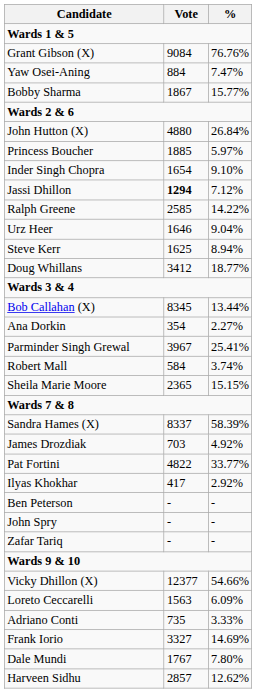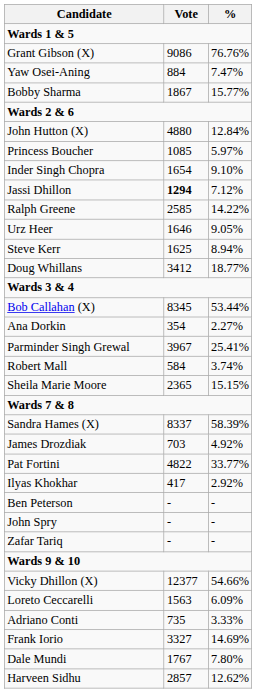 <table class="wikitable">
 <tr>
 <th bgcolor="#DDDDFF" width="200px">Candidate</th>
 <th bgcolor="#DDDDFF" width="50px">Vote</th>
 <th bgcolor="#DDDDFF" width="30px">%</th>
 </tr>
 <tr>
 <td colspan="3"><strong>Wards 1 & 5</strong></td>
 </tr>
 <tr>
 <td>Grant Gibson (X)</td>
-<td>9084</td>
+<td>9086</td>
 <td>76.76%</td>
 </tr>
 <tr>
 <td>Yaw Osei-Aning</td>
 <td>884</td>
 <td>7.47%</td>
 </tr>
 <tr>
 <td>Bobby Sharma</td>
 <td>1867</td>
 <td>15.77%</td>
 </tr>
 <tr>
 <td colspan="3"><strong>Wards 2 & 6</strong></td>
 </tr>
 <tr>
 <td>John Hutton (X)</td>
 <td>4880</td>
-<td>26.84%</td>
+<td>12.84%</td>
 </tr>
 <tr>
 <td>Princess Boucher</td>
-<td>1885</td>
+<td>1085</td>
 <td>5.97%</td>
 </tr>
 <tr>
 <td>Inder Singh Chopra</td>
 <td>1654</td>
 <td>9.10%</td>
 </tr>
 <tr>
 <td>Jassi Dhillon</td>
 <td><strong>1294</strong></td>
 <td>7.12%</td>
 </tr>
 <tr>
 <td>Ralph Greene</td>
 <td>2585</td>
 <td>14.22%</td>
 </tr>
 <tr>
 <td>Urz Heer</td>
 <td>1646</td>
-<td>9.04%</td>
+<td>9.05%</td>
 </tr>
 <tr>
 <td>Steve Kerr</td>
 <td>1625</td>
 <td>8.94%</td>
 </tr>
 <tr>
 <td>Doug Whillans</td>
 <td>3412</td>
 <td>18.77%</td>
 </tr>
 <tr>
 <td colspan="3"><strong>Wards 3 & 4</strong></td>
 </tr>
 <tr>
 <td><a href='#'>Bob Callahan</a> (X)</td>
 <td>8345</td>
-<td>13.44%</td>
+<td>53.44%</td>
 </tr>
 <tr>
 <td>Ana Dorkin</td>
 <td>354</td>
 <td>2.27%</td>
 </tr>
 <tr>
 <td>Parminder Singh Grewal</td>
 <td>3967</td>
 <td>25.41%</td>
 </tr>
 <tr>
 <td>Robert Mall</td>
 <td>584</td>
 <td>3.74%</td>
 </tr>
 <tr>
 <td>Sheila Marie Moore</td>
 <td>2365</td>
 <td>15.15%</td>
 </tr>
 <tr>
 <td colspan="3"><strong>Wards 7 & 8</strong></td>
 </tr>
 <tr>
 <td>Sandra Hames (X)</td>
 <td>8337</td>
 <td>58.39%</td>
 </tr>
 <tr>
 <td>James Drozdiak</td>
 <td>703</td>
 <td>4.92%</td>
 </tr>
 <tr>
 <td>Pat Fortini</td>
 <td>4822</td>
 <td>33.77%</td>
 </tr>
 <tr>
 <td>Ilyas Khokhar</td>
 <td>417</td>
 <td>2.92%</td>
 </tr>
 <tr>
 <td>Ben Peterson</td>
 <td>-</td>
 <td>-</td>
 </tr>
 <tr>
 <td>John Spry</td>
 <td>-</td>
 <td>-</td>
 </tr>
 <tr>
 <td>Zafar Tariq</td>
 <td>-</td>
 <td>-</td>
 </tr>
 <tr>
 <td colspan="3"><strong>Wards 9 & 10</strong></td>
 </tr>
 <tr>
 <td>Vicky Dhillon (X)</td>
 <td>12377</td>
 <td>54.66%</td>
 </tr>
 <tr>
 <td>Loreto Ceccarelli</td>
 <td>1563</td>
 <td>6.09%</td>
 </tr>
 <tr>
 <td>Adriano Conti</td>
 <td>735</td>
 <td>3.33%</td>
 </tr>
 <tr>
 <td>Frank Iorio</td>
 <td>3327</td>
 <td>14.69%</td>
 </tr>
 <tr>
 <td>Dale Mundi</td>
 <td>1767</td>
 <td>7.80%</td>
 </tr>
 <tr>
 <td>Harveen Sidhu</td>
 <td>2857</td>
 <td>12.62%</td>
 </tr>
 </table>
